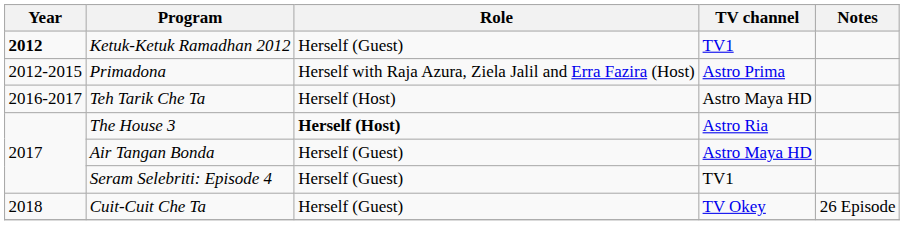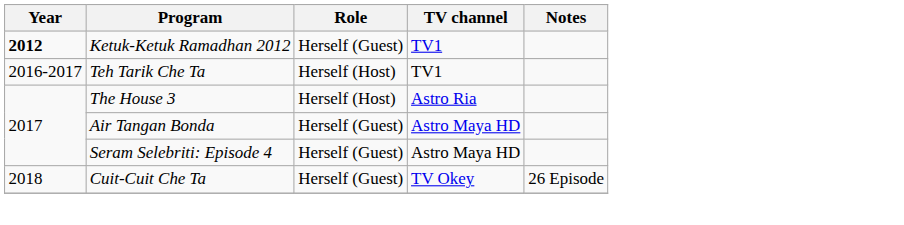 <table class="wikitable">
 <tr>
 <th>Year</th>
 <th>Program</th>
 <th>Role</th>
 <th>TV channel</th>
 <th>Notes</th>
 </tr>
 <tr>
 <td><strong>2012</strong></td>
 <td><em>Ketuk-Ketuk Ramadhan 2012</em></td>
 <td>Herself (Guest)</td>
 <td><a href='#'>TV1</a></td>
 <td></td>
 </tr>
 <tr>
-<td>2012-2015</td>
-<td><em>Primadona</em></td>
-<td>Herself with Raja Azura, Ziela Jalil and <a href='#'>Erra Fazira</a> (Host)</td>
-<td><a href='#'>Astro Prima</a></td>
-<td></td>
-</tr>
-<tr>
 <td>2016-2017</td>
 <td><em>Teh Tarik Che Ta</em></td>
 <td>Herself (Host)</td>
-<td>Astro Maya HD</td>
+<td>TV1</td>
 <td></td>
 </tr>
 <tr>
 <td rowspan=3>2017</td>
 <td><em>The House 3</em></td>
-<td><strong>Herself (Host)</strong></td>
+<td>Herself (Host)</td>
 <td><a href='#'>Astro Ria</a></td>
 <td></td>
 </tr>
 <tr>
 <td><em>Air Tangan Bonda</em></td>
 <td>Herself (Guest)</td>
 <td><a href='#'>Astro Maya HD</a></td>
 <td></td>
 </tr>
 <tr>
 <td><em>Seram Selebriti: Episode 4</em></td>
 <td>Herself (Guest)</td>
-<td>TV1</td>
+<td>Astro Maya HD</td>
 <td></td>
 </tr>
 <tr>
 <td>2018</td>
 <td><em>Cuit-Cuit Che Ta</em></td>
 <td>Herself (Guest)</td>
 <td><a href='#'>TV Okey</a></td>
 <td>26 Episode</td>
 </tr>
 <tr>
 </tr>
 </table>
